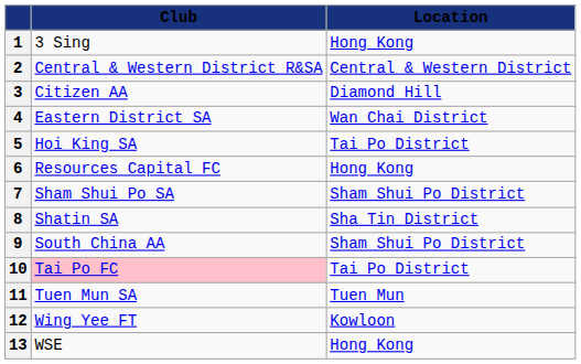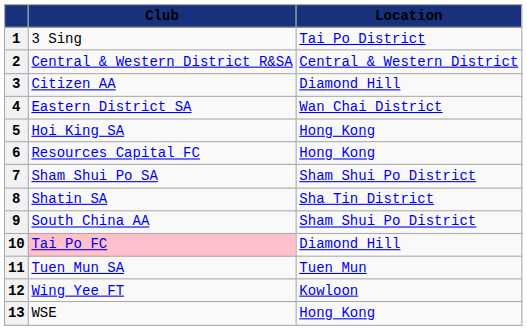 <table class="wikitable sortable" style="text-align:left">
 <tr>
 <th style="background:#17317c;"></th>
 <th style="background:#17317c;"><span>Club</span></th>
 <th style="background:#17317c;"><span>Location</span></th>
 </tr>
 <tr>
 <th>1</th>
 <td>3 Sing</td>
-<td><a href='#'>Hong Kong</a></td>
+<td><a href='#'>Tai Po District</a></td>
 </tr>
 <tr>
 <th>2</th>
 <td><a href='#'>Central & Western District R&SA</a></td>
 <td><a href='#'>Central & Western District</a></td>
 </tr>
 <tr>
 <th>3</th>
 <td><a href='#'>Citizen AA</a></td>
 <td><a href='#'>Diamond Hill</a></td>
 </tr>
 <tr>
 <th>4</th>
 <td><a href='#'>Eastern District SA</a></td>
 <td><a href='#'>Wan Chai District</a></td>
 </tr>
 <tr>
 <th>5</th>
 <td><a href='#'>Hoi King SA</a></td>
-<td><a href='#'>Tai Po District</a></td>
+<td><a href='#'>Hong Kong</a></td>
 </tr>
 <tr>
 <th>6</th>
 <td><a href='#'>Resources Capital FC</a></td>
 <td><a href='#'>Hong Kong</a></td>
 </tr>
 <tr>
 <th>7</th>
 <td><a href='#'>Sham Shui Po SA</a></td>
 <td><a href='#'>Sham Shui Po District</a></td>
 </tr>
 <tr>
 <th>8</th>
 <td><a href='#'>Shatin SA</a></td>
 <td><a href='#'>Sha Tin District</a></td>
 </tr>
 <tr>
 <th>9</th>
 <td><a href='#'>South China AA</a></td>
 <td><a href='#'>Sham Shui Po District</a></td>
 </tr>
 <tr>
 <th>10</th>
 <td style="background: pink;"><a href='#'>Tai Po FC</a></td>
-<td><a href='#'>Tai Po District</a></td>
+<td><a href='#'>Diamond Hill</a></td>
 </tr>
 <tr>
 <th>11</th>
 <td><a href='#'>Tuen Mun SA</a></td>
 <td><a href='#'>Tuen Mun</a></td>
 </tr>
 <tr>
 <th>12</th>
 <td><a href='#'>Wing Yee FT</a></td>
 <td><a href='#'>Kowloon</a></td>
 </tr>
 <tr>
 <th>13</th>
 <td>WSE</td>
 <td><a href='#'>Hong Kong</a></td>
 </tr>
 </table>
